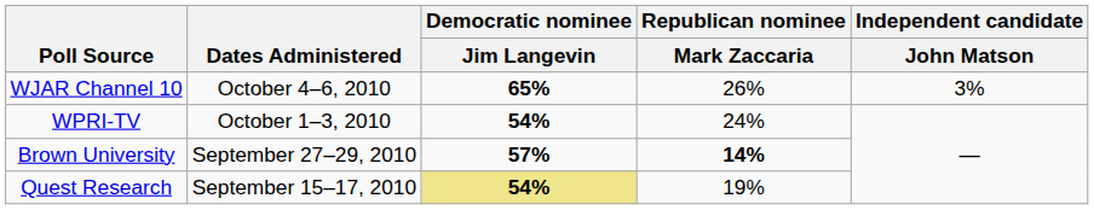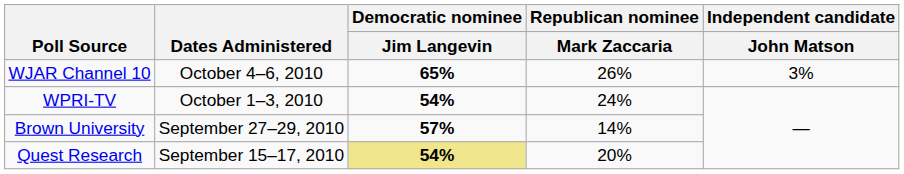 <table class="wikitable" style="text-align:center">
 <tr valign=bottom>
 <th rowspan=2>Poll Source</th>
 <th rowspan=2>Dates Administered</th>
 <th colspan=1 >Democratic nominee</th>
 <th colspan=1 >Republican nominee</th>
 <th colspan=1 >Independent candidate</th>
 </tr>
 <tr>
 <th>Jim Langevin</th>
 <th>Mark Zaccaria</th>
 <th>John Matson</th>
 </tr>
 <tr>
 <td><a href='#'>WJAR Channel 10</a></td>
 <td>October 4–6, 2010</td>
 <td><strong>65%</strong></td>
 <td>26%</td>
 <td>3%</td>
 </tr>
 <tr>
 <td><a href='#'>WPRI-TV</a></td>
 <td>October 1–3, 2010</td>
 <td><strong>54%</strong></td>
 <td>24%</td>
 <td rowspan=3>—</td>
 </tr>
 <tr>
 <td><a href='#'>Brown University</a></td>
 <td>September 27–29, 2010</td>
 <td><strong>57%</strong></td>
-<td><strong>14%</strong></td>
+<td>14%</td>
 </tr>
 <tr>
 <td><a href='#'>Quest Research</a></td>
 <td>September 15–17, 2010</td>
 <td style="background: khaki;"><strong>54%</strong></td>
-<td>19%</td>
+<td>20%</td>
 </tr>
 </table>
